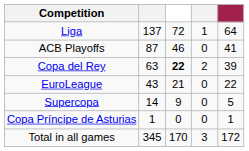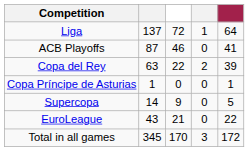 <table class="wikitable sortable" style="text-align:center">
 <tr>
 <th>Competition</th>
 <th width=30></th>
 <th width=30 style="color:#000c99; background-color:#fff;"></th>
 <th width=30></th>
 <th width=30 style="color:#fff000; background-color:#A2214B;"></th>
 </tr>
 <tr>
 <td><a href='#'>Liga</a></td>
 <td>137</td>
 <td>72</td>
 <td>1</td>
 <td>64</td>
 </tr>
 <tr>
 <td>ACB Playoffs</td>
 <td>87</td>
 <td>46</td>
 <td>0</td>
 <td>41</td>
 </tr>
 <tr>
 <td><a href='#'>Copa del Rey</a></td>
 <td>63</td>
-<td><strong>22</strong></td>
+<td>22</td>
 <td>2</td>
 <td>39</td>
+</tr>
+<tr>
+<td><a href='#'>Copa Príncipe de Asturias</a></td>
+<td>1</td>
+<td>0</td>
+<td>0</td>
+<td>1</td>
+</tr>
+<tr>
+<td><a href='#'>Supercopa</a></td>
+<td>14</td>
+<td>9</td>
+<td>0</td>
+<td>5</td>
 </tr>
 <tr>
 <td><a href='#'>EuroLeague</a></td>
 <td>43</td>
 <td>21</td>
 <td>0</td>
 <td>22</td>
 </tr>
 <tr>
-<td><a href='#'>Supercopa</a></td>
-<td>14</td>
-<td>9</td>
-<td>0</td>
-<td>5</td>
-</tr>
-<tr>
-<td><a href='#'>Copa Príncipe de Asturias</a></td>
-<td>1</td>
-<td>0</td>
-<td>0</td>
-<td>1</td>
-</tr>
-<tr>
 <td>Total in all games</td>
 <td>345</td>
 <td>170</td>
 <td>3</td>
 <td>172</td>
 </tr>
 </table>
